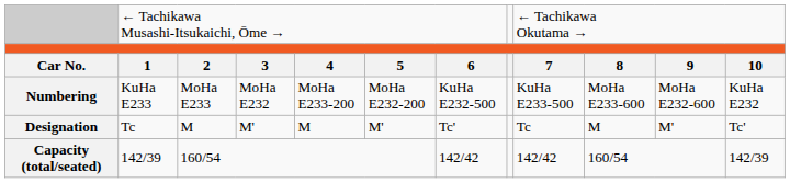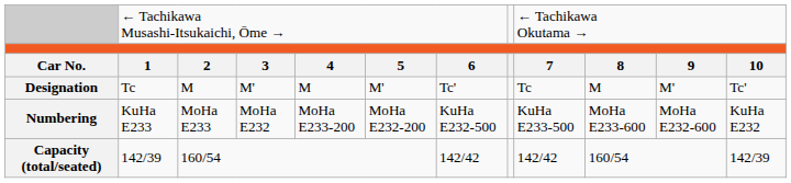 <table class="wikitable">
 <tr>
 <td style="background-color:#ccc;"> </td>
 <td colspan="6"><div>← Tachikawa</div><div>Musashi-Itsukaichi, Ōme →</div></td>
 <td></td>
 <td colspan="4"><div>← Tachikawa</div><div>Okutama →</div></td>
 </tr>
 <tr style="line-height: 10px; background-color: #F15A22;">
 <td colspan="12" style="padding:0; border:0;"> </td>
 </tr>
 <tr>
 <th>Car No.</th>
 <th>1</th>
 <th>2</th>
 <th>3</th>
 <th>4</th>
 <th>5</th>
 <th>6</th>
 <th></th>
 <th>7</th>
 <th>8</th>
 <th>9</th>
 <th>10</th>
 </tr>
 <tr>
+<th>Designation</th>
+<td>Tc</td>
+<td>M</td>
+<td>M'</td>
+<td>M</td>
+<td>M'</td>
+<td>Tc'</td>
+<td></td>
+<td>Tc</td>
+<td>M</td>
+<td>M'</td>
+<td>Tc'</td>
+</tr>
+<tr>
 <th>Numbering</th>
 <td>KuHa E233</td>
 <td>MoHa E233</td>
 <td>MoHa E232</td>
 <td>MoHa E233-200</td>
 <td>MoHa E232-200</td>
 <td>KuHa E232-500</td>
 <td></td>
 <td>KuHa E233-500</td>
 <td>MoHa E233-600</td>
 <td>MoHa E232-600</td>
 <td>KuHa E232</td>
 </tr>
 <tr>
-<th>Designation</th>
-<td>Tc</td>
-<td>M</td>
-<td>M'</td>
-<td>M</td>
-<td>M'</td>
-<td>Tc'</td>
-<td></td>
-<td>Tc</td>
-<td>M</td>
-<td>M'</td>
-<td>Tc'</td>
-</tr>
-<tr>
 <th>Capacity (total/seated)</th>
 <td>142/39</td>
 <td colspan="4">160/54</td>
 <td>142/42</td>
 <td></td>
 <td>142/42</td>
 <td colspan="2">160/54</td>
 <td>142/39</td>
 </tr>
 </table>
